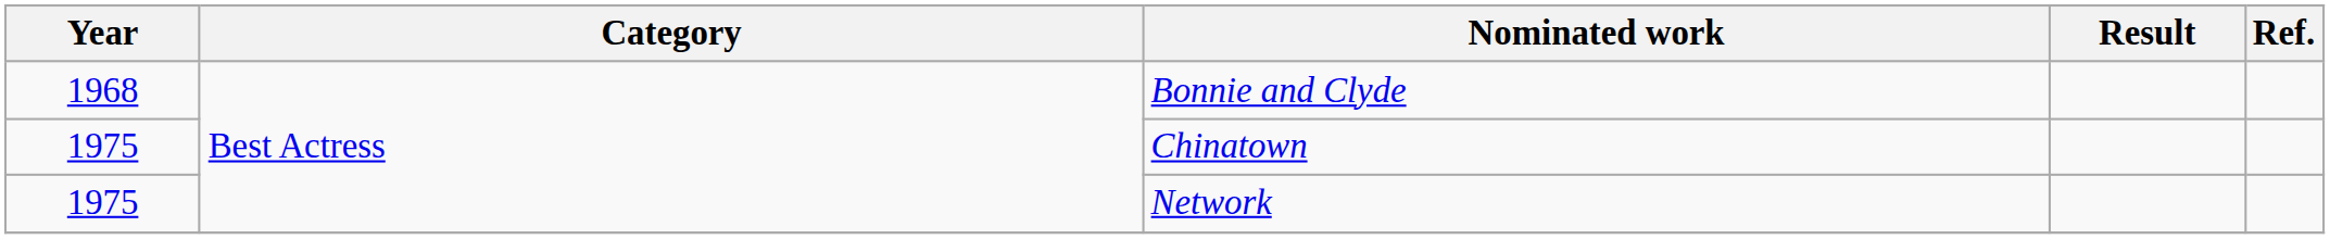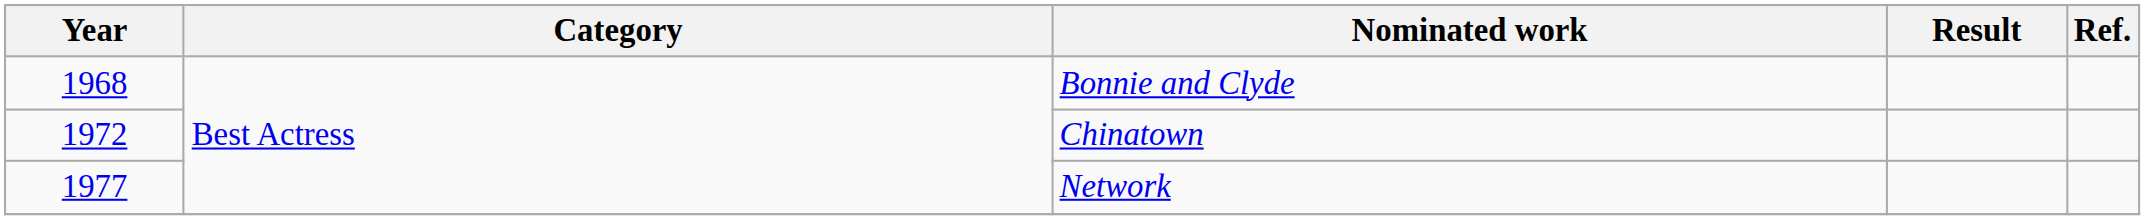 <table class=wikitable>
 <tr>
 <th scope="col" style="width:5em;">Year</th>
 <th scope="col" style="width:26em;">Category</th>
 <th scope="col" style="width:25em;">Nominated work</th>
 <th scope="col" style="width:5em;">Result</th>
 <th>Ref.</th>
 </tr>
 <tr>
 <td style="text-align:center;"><a href='#'>1968</a></td>
 <td rowspan="3"><a href='#'>Best Actress</a></td>
 <td><em><a href='#'>Bonnie and Clyde</a></em></td>
 <td></td>
 <td style="text-align:center;"></td>
 </tr>
 <tr>
-<td style="text-align:center;"><a href='#'>1975</a></td>
+<td style="text-align:center;"><a href='#'>1972</a></td>
 <td><em><a href='#'>Chinatown</a></em></td>
 <td></td>
 <td style="text-align:center;"></td>
 </tr>
 <tr>
-<td style="text-align:center;"><a href='#'>1975</a></td>
+<td style="text-align:center;"><a href='#'>1977</a></td>
 <td><em><a href='#'>Network</a></em></td>
 <td></td>
 <td style="text-align:center;"></td>
 </tr>
 <tr>
 </tr>
 </table>
